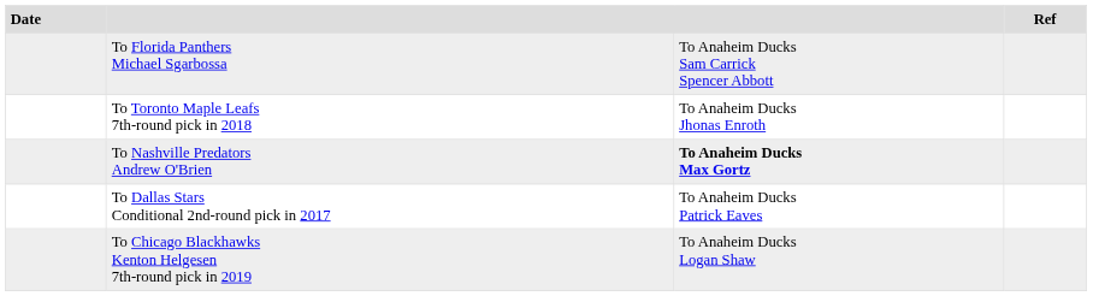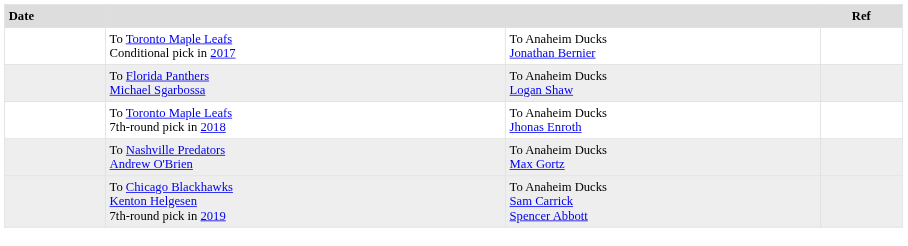 <table border=1 style="border-collapse:collapse" bordercolor="#DFDFDF" cellpadding="5" width=90%>
 <tr style="background:#ddd;">
 <td><strong>Date</strong></td>
 <th colspan="2"></th>
 <th><strong>Ref</strong></th>
 </tr>
+<tr>
+<td></td>
+<td valign="top">To <a href='#'>Toronto Maple Leafs</a><br>Conditional pick in <a href='#'>2017</a></td>
+<td valign="top">To Anaheim Ducks<br><a href='#'>Jonathan Bernier</a></td>
+<td></td>
+</tr>
 <tr style="background:#eee;">
 <td></td>
 <td valign="top">To <a href='#'>Florida Panthers</a><br><a href='#'>Michael Sgarbossa</a></td>
-<td valign="top">To Anaheim Ducks<br><a href='#'>Sam Carrick</a><br><a href='#'>Spencer Abbott</a></td>
+<td valign="top">To Anaheim Ducks<br><a href='#'>Logan Shaw</a></td>
 <td></td>
 </tr>
 <tr>
 <td></td>
 <td valign="top">To <a href='#'>Toronto Maple Leafs</a><br>7th-round pick in <a href='#'>2018</a></td>
 <td valign="top">To Anaheim Ducks<br><a href='#'>Jhonas Enroth</a></td>
 <td></td>
 </tr>
 <tr style="background:#eee;">
 <td></td>
 <td valign="top">To <a href='#'>Nashville Predators</a><br><a href='#'>Andrew O'Brien</a></td>
-<td valign="top"><strong>To Anaheim Ducks<br><a href='#'>Max Gortz</a></strong></td>
-<td></td>
-</tr>
-<tr>
-<td></td>
-<td valign="top">To <a href='#'>Dallas Stars</a><br>Conditional 2nd-round pick in <a href='#'>2017</a></td>
-<td valign="top">To Anaheim Ducks<br><a href='#'>Patrick Eaves</a></td>
+<td valign="top">To Anaheim Ducks<br><a href='#'>Max Gortz</a></td>
 <td></td>
 </tr>
 <tr style="background:#eee;">
 <td></td>
 <td valign="top">To <a href='#'>Chicago Blackhawks</a><br><a href='#'>Kenton Helgesen</a><br>7th-round pick in <a href='#'>2019</a></td>
-<td valign="top">To Anaheim Ducks<br><a href='#'>Logan Shaw</a></td>
+<td valign="top">To Anaheim Ducks<br><a href='#'>Sam Carrick</a><br><a href='#'>Spencer Abbott</a></td>
 <td></td>
 </tr>
 </table>
